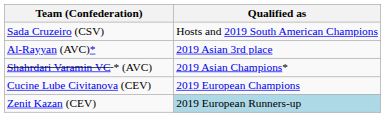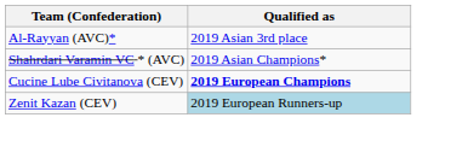 <table class="wikitable">
 <tr>
 <th width=45%>Team (Confederation)</th>
 <th width=55%>Qualified as</th>
-</tr>
-<tr>
-<td> <a href='#'>Sada Cruzeiro</a> (CSV)</td>
-<td>Hosts and <a href='#'>2019 South American Champions</a></td>
 </tr>
 <tr>
 <td> <a href='#'>Al-Rayyan</a> (AVC)<a href='#'>*</a></td>
 <td><a href='#'>2019 Asian 3rd place</a></td>
 </tr>
 <tr>
 <td> <s><a href='#'>Shahrdari Varamin VC</a> </s> * (AVC)</td>
 <td><a href='#'>2019 Asian Champions</a>*</td>
 </tr>
 <tr>
 <td> <a href='#'>Cucine Lube Civitanova</a> (CEV)</td>
-<td><a href='#'>2019 European Champions</a></td>
+<td><strong><a href='#'>2019 European Champions</a></strong></td>
 </tr>
 <tr>
 <td> <a href='#'>Zenit Kazan</a> (CEV)</td>
 <td style="background: lightblue;">2019 European Runners-up</td>
 </tr>
 </table>
